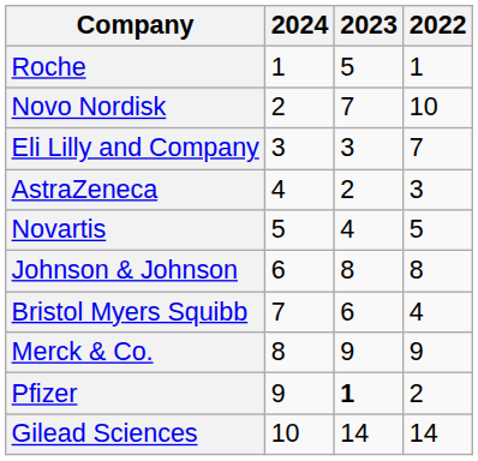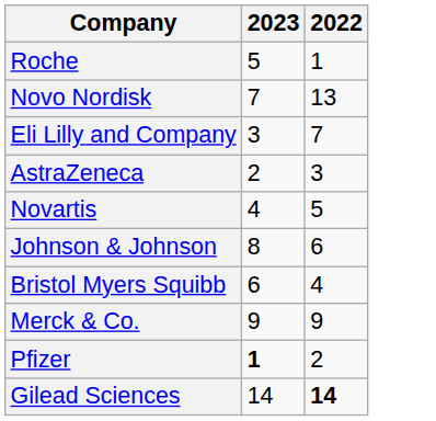 <table class="wikitable sortable">
 <tr>
 <th style="background-color:#f2f2f2;">Company</th>
-<th style="background-color:#f2f2f2;">2024</th>
 <th style="background-color:#f2f2f2;">2023</th>
 <th style="background-color:#f2f2f2;">2022</th>
 </tr>
 <tr>
 <td style="background-color:#f2f2f2;"><a href='#'>Roche</a></td>
-<td>1</td>
 <td>5</td>
 <td>1</td>
 </tr>
 <tr>
 <td style="background-color:#f2f2f2;"><a href='#'>Novo Nordisk</a></td>
-<td>2</td>
 <td>7</td>
-<td>10</td>
+<td>13</td>
 </tr>
 <tr>
 <td style="background-color:#f2f2f2;"><a href='#'>Eli Lilly and Company</a></td>
-<td>3</td>
 <td>3</td>
 <td>7</td>
 </tr>
 <tr>
 <td style="background-color:#f2f2f2;"><a href='#'>AstraZeneca</a></td>
-<td>4</td>
 <td>2</td>
 <td>3</td>
 </tr>
 <tr>
 <td style="background-color:#f2f2f2;"><a href='#'>Novartis</a></td>
-<td>5</td>
 <td>4</td>
 <td>5</td>
 </tr>
 <tr>
 <td style="background-color:#f2f2f2;"><a href='#'>Johnson & Johnson</a></td>
+<td>8</td>
 <td>6</td>
-<td>8</td>
-<td>8</td>
 </tr>
 <tr>
 <td style="background-color:#f2f2f2;"><a href='#'>Bristol Myers Squibb</a></td>
-<td>7</td>
 <td>6</td>
 <td>4</td>
 </tr>
 <tr>
 <td style="background-color:#f2f2f2;"><a href='#'>Merck & Co.</a></td>
-<td>8</td>
 <td>9</td>
 <td>9</td>
 </tr>
 <tr>
 <td style="background-color:#f2f2f2;"><a href='#'>Pfizer</a></td>
-<td>9</td>
 <td><strong>1</strong></td>
 <td>2</td>
 </tr>
 <tr>
 <td style="background-color:#f2f2f2;"><a href='#'>Gilead Sciences</a></td>
-<td>10</td>
 <td>14</td>
-<td>14</td>
+<td><strong>14</strong></td>
 </tr>
 </table>
